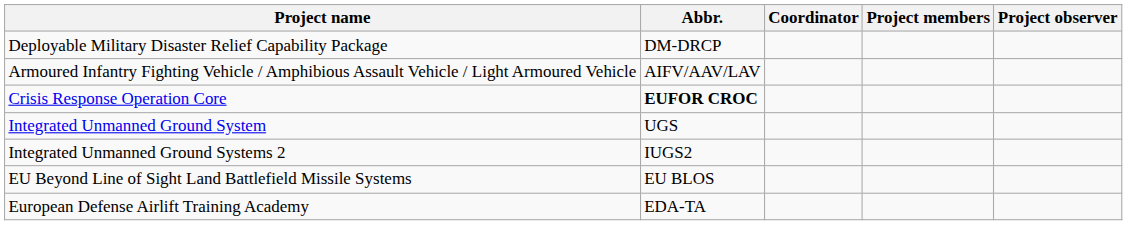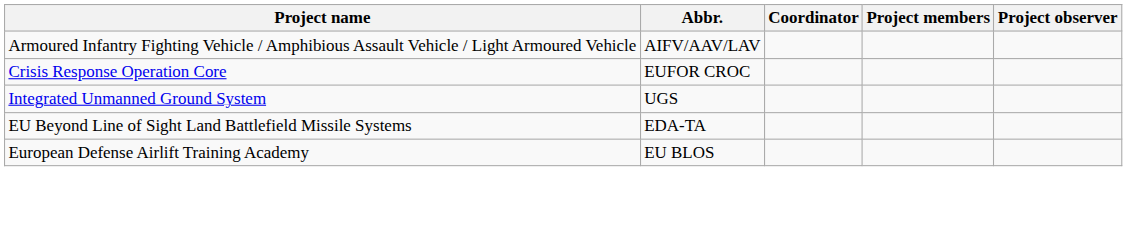 <table class="wikitable">
 <tr>
 <th>Project name</th>
 <th>Abbr.</th>
 <th>Coordinator</th>
 <th>Project members</th>
 <th>Project observer</th>
-</tr>
-<tr>
-<td>Deployable Military Disaster Relief Capability Package</td>
-<td>DM-DRCP</td>
-<td></td>
-<td></td>
-<td></td>
 </tr>
 <tr>
 <td>Armoured Infantry Fighting Vehicle / Amphibious Assault Vehicle / Light Armoured Vehicle</td>
 <td>AIFV/AAV/LAV</td>
 <td></td>
 <td></td>
 <td></td>
 </tr>
 <tr>
 <td><a href='#'>Crisis Response Operation Core</a></td>
-<td><strong>EUFOR CROC</strong></td>
+<td>EUFOR CROC</td>
 <td></td>
 <td></td>
 <td></td>
 </tr>
 <tr>
 <td><a href='#'>Integrated Unmanned Ground System</a></td>
 <td>UGS</td>
 <td></td>
 <td></td>
 <td></td>
 </tr>
 <tr>
-<td>Integrated Unmanned Ground Systems 2</td>
-<td>IUGS2</td>
-<td></td>
-<td></td>
-<td></td>
-</tr>
-<tr>
 <td>EU Beyond Line of Sight Land Battlefield Missile Systems</td>
-<td>EU BLOS</td>
+<td>EDA-TA</td>
 <td></td>
 <td></td>
 <td></td>
 </tr>
 <tr>
 <td>European Defense Airlift Training Academy</td>
-<td>EDA-TA</td>
+<td>EU BLOS</td>
 <td></td>
 <td></td>
 <td></td>
 </tr>
 </table>
